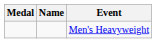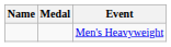 <table class="wikitable sortable" style="font-size:90%">
 <tr>
+<th>Name</th>
 <th>Medal</th>
-<th>Name</th>
 <th>Event</th>
 </tr>
 <tr>
 <td></td>
 <td></td>
 <td><a href='#'>Men's Heavyweight</a></td>
 </tr>
 </table>
